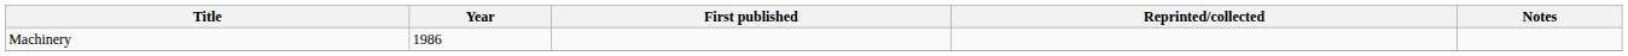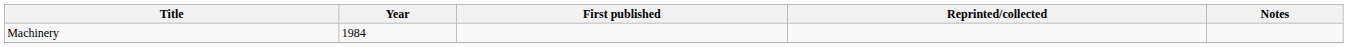 <table class='wikitable sortable' width='90%'>
 <tr>
 <th width=25%>Title</th>
 <th>Year</th>
 <th>First published</th>
 <th>Reprinted/collected</th>
 <th>Notes</th>
 </tr>
 <tr>
 <td>Machinery</td>
-<td>1986</td>
+<td>1984</td>
 <td></td>
 <td></td>
 <td></td>
 </tr>
 <tr>
 </tr>
 </table>
